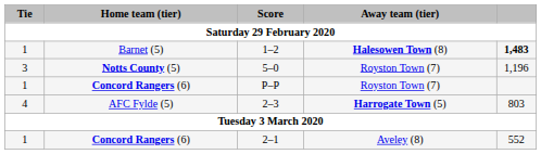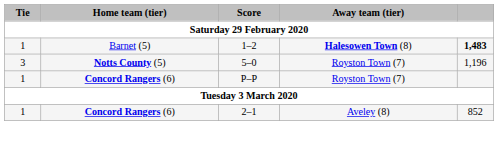 <table class="wikitable" style="width: 700px; background:WhiteSmoke; text-align:center; font-size:90%">
 <tr>
 <td scope="col" style="width:  7.50%; background:silver;"><strong>Tie</strong></td>
 <td scope="col" style="width: 36.25%; background:silver;"><strong>Home team (tier)</strong></td>
 <td scope="col" style="width: 12.50%; background:silver;"><strong>Score</strong></td>
 <td scope="col" style="width: 36.25%; background:silver;"><strong>Away team (tier)</strong></td>
 <td scope="col" style="width:  7.50%; background:silver;"><strong></strong></td>
 </tr>
 <tr>
 <td colspan="5" style= background:White><strong>Saturday 29 February 2020</strong></td>
 </tr>
 <tr>
 <td>1</td>
 <td><a href='#'>Barnet</a> (5)</td>
 <td>1–2 </td>
 <td><strong><a href='#'>Halesowen Town</a></strong> (8)</td>
 <td><strong>1,483</strong></td>
 </tr>
 <tr>
 <td>3</td>
 <td><strong><a href='#'>Notts County</a></strong> (5)</td>
 <td>5–0</td>
 <td><a href='#'>Royston Town</a> (7)</td>
 <td>1,196</td>
 </tr>
 <tr>
 <td>1</td>
 <td><strong><a href='#'>Concord Rangers</a></strong> (6)</td>
 <td>P–P</td>
 <td><a href='#'>Royston Town</a> (7)</td>
 <td></td>
 </tr>
 <tr>
-<td>4</td>
-<td><a href='#'>AFC Fylde</a> (5)</td>
-<td>2–3 </td>
-<td><strong><a href='#'>Harrogate Town</a></strong> (5)</td>
-<td>803</td>
-</tr>
-<tr>
 <td colspan="5" style= background:White><strong>Tuesday 3 March 2020</strong></td>
 </tr>
 <tr>
 <td>1</td>
 <td><strong><a href='#'>Concord Rangers</a></strong> (6)</td>
 <td>2–1 </td>
 <td><a href='#'>Aveley</a> (8)</td>
-<td>552</td>
+<td>852</td>
 </tr>
 </table>
